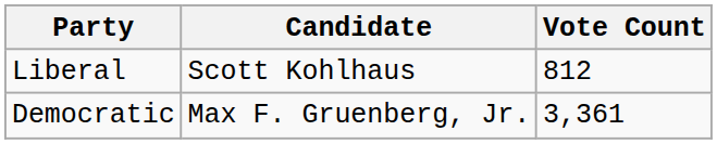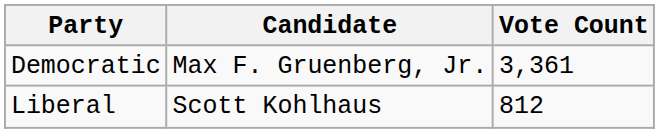 <table class="wikitable mw-collapsible">
 <tr>
 <th>Party</th>
 <th>Candidate</th>
 <th>Vote Count</th>
 </tr>
 <tr>
+<td>Democratic</td>
+<td>Max F. Gruenberg, Jr.</td>
+<td>3,361</td>
+</tr>
+<tr>
 <td>Liberal</td>
 <td>Scott Kohlhaus</td>
 <td>812</td>
 </tr>
-<tr>
-<td>Democratic</td>
-<td>Max F. Gruenberg, Jr.</td>
-<td>3,361</td>
-</tr>
 </table>
